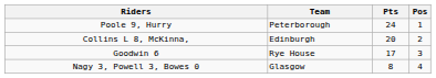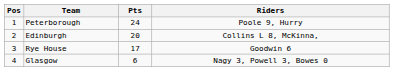 <table class=wikitable style="font-size:93%;">
 <tr>
-<th width=400px>Riders</th>
+<th width=25px>Pos</th>
 <th width=150px>Team</th>
 <th width=50px>Pts</th>
-<th width=25px>Pos</th>
+<th width=400px>Riders</th>
 </tr>
 <tr align=center>
-<td>Poole 9, Hurry</td>
+<td>1</td>
 <td align=left>Peterborough</td>
 <td>24</td>
-<td>1</td>
+<td>Poole 9, Hurry</td>
 </tr>
 <tr align=center>
-<td>Collins L 8, McKinna,</td>
+<td>2</td>
 <td align=left>Edinburgh</td>
 <td>20</td>
-<td>2</td>
+<td>Collins L 8, McKinna,</td>
 </tr>
 <tr align=center>
-<td>Goodwin 6</td>
+<td>3</td>
 <td align=left>Rye House</td>
 <td>17</td>
-<td>3</td>
+<td>Goodwin 6</td>
 </tr>
 <tr align=center>
+<td>4</td>
+<td align=left>Glasgow</td>
+<td>6</td>
 <td>Nagy 3, Powell 3, Bowes 0</td>
-<td align=left>Glasgow</td>
-<td>8</td>
-<td>4</td>
 </tr>
 </table>
